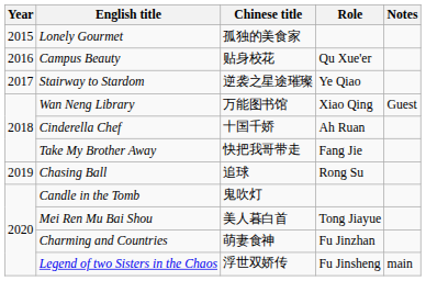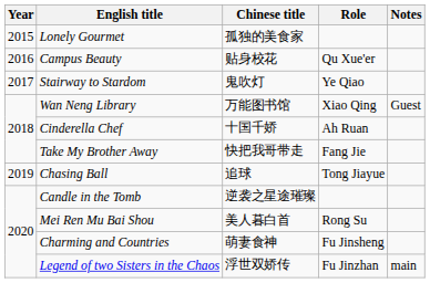 <table class="wikitable">
 <tr>
 <th>Year</th>
 <th>English title</th>
 <th>Chinese title</th>
 <th>Role</th>
 <th>Notes</th>
 </tr>
 <tr>
 <td>2015</td>
 <td><em>Lonely Gourmet</em></td>
 <td>孤独的美食家</td>
 <td></td>
 <td></td>
 </tr>
 <tr>
 <td>2016</td>
 <td><em>Campus Beauty</em></td>
 <td>贴身校花</td>
 <td>Qu Xue'er</td>
 <td></td>
 </tr>
 <tr>
 <td>2017</td>
 <td><em>Stairway to Stardom</em></td>
-<td>逆袭之星途璀璨</td>
+<td>鬼吹灯</td>
 <td>Ye Qiao</td>
 <td></td>
 </tr>
 <tr>
 <td rowspan="3">2018</td>
 <td><em>Wan Neng Library</em></td>
 <td>万能图书馆</td>
 <td>Xiao Qing</td>
 <td>Guest</td>
 </tr>
 <tr>
 <td><em>Cinderella Chef</em></td>
 <td>十国千娇</td>
 <td>Ah Ruan</td>
 <td></td>
 </tr>
 <tr>
 <td><em>Take My Brother Away</em></td>
 <td>快把我哥带走</td>
 <td>Fang Jie</td>
 <td></td>
 </tr>
 <tr>
 <td>2019</td>
 <td><em>Chasing Ball</em></td>
 <td>追球</td>
-<td>Rong Su</td>
+<td>Tong Jiayue</td>
 <td></td>
 </tr>
 <tr>
 <td rowspan=4>2020</td>
 <td><em>Candle in the Tomb</em></td>
-<td>鬼吹灯</td>
+<td>逆袭之星途璀璨</td>
 <td></td>
 <td></td>
 </tr>
 <tr>
 <td><em>Mei Ren Mu Bai Shou</em></td>
 <td>美人暮白首</td>
-<td>Tong Jiayue</td>
+<td>Rong Su</td>
 <td></td>
 </tr>
 <tr>
 <td><em>Charming and Countries</em></td>
 <td>萌妻食神</td>
-<td>Fu Jinzhan</td>
+<td>Fu Jinsheng</td>
 <td></td>
 </tr>
 <tr>
 <td><em><a href='#'>Legend of two Sisters in the Chaos</a></td>
 <td>浮世双娇传</td>
-<td>Fu Jinsheng</td>
+<td>Fu Jinzhan</td>
 <td>main</td>
 </tr>
 </table>
